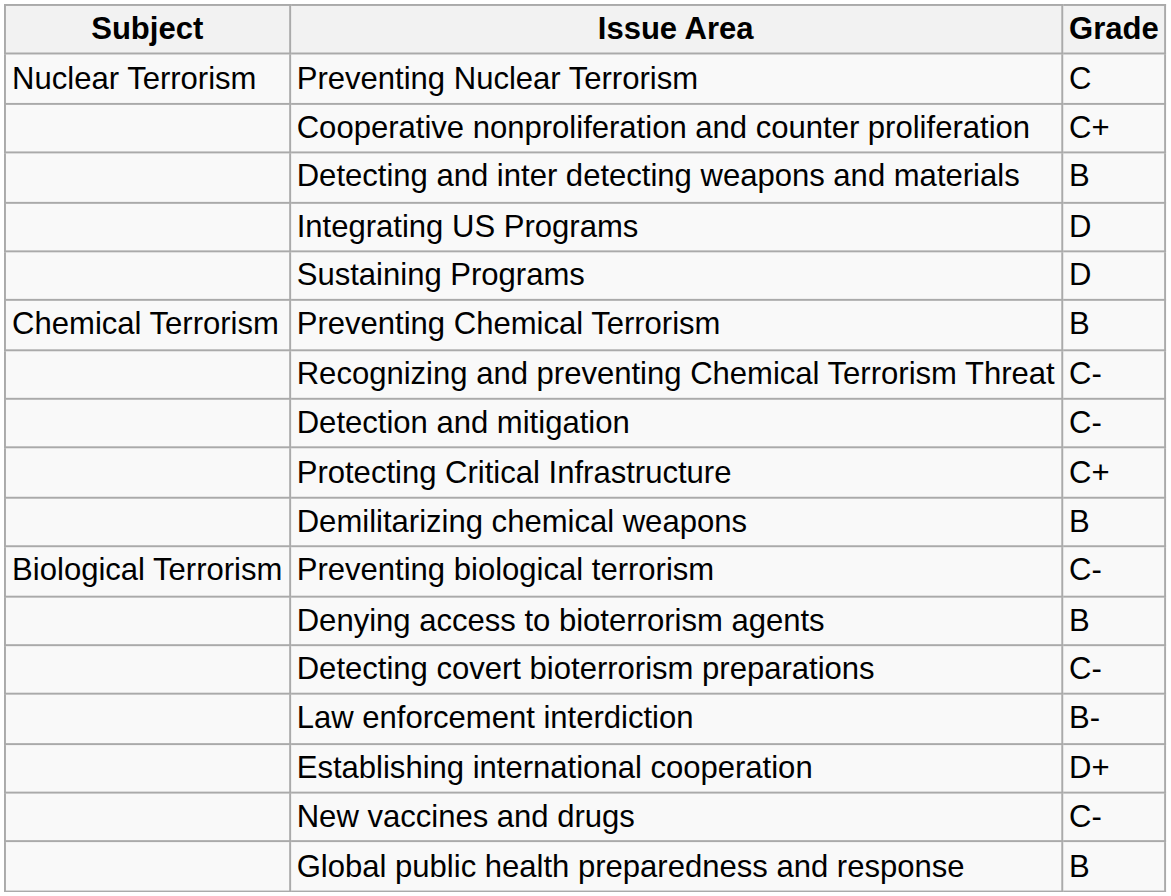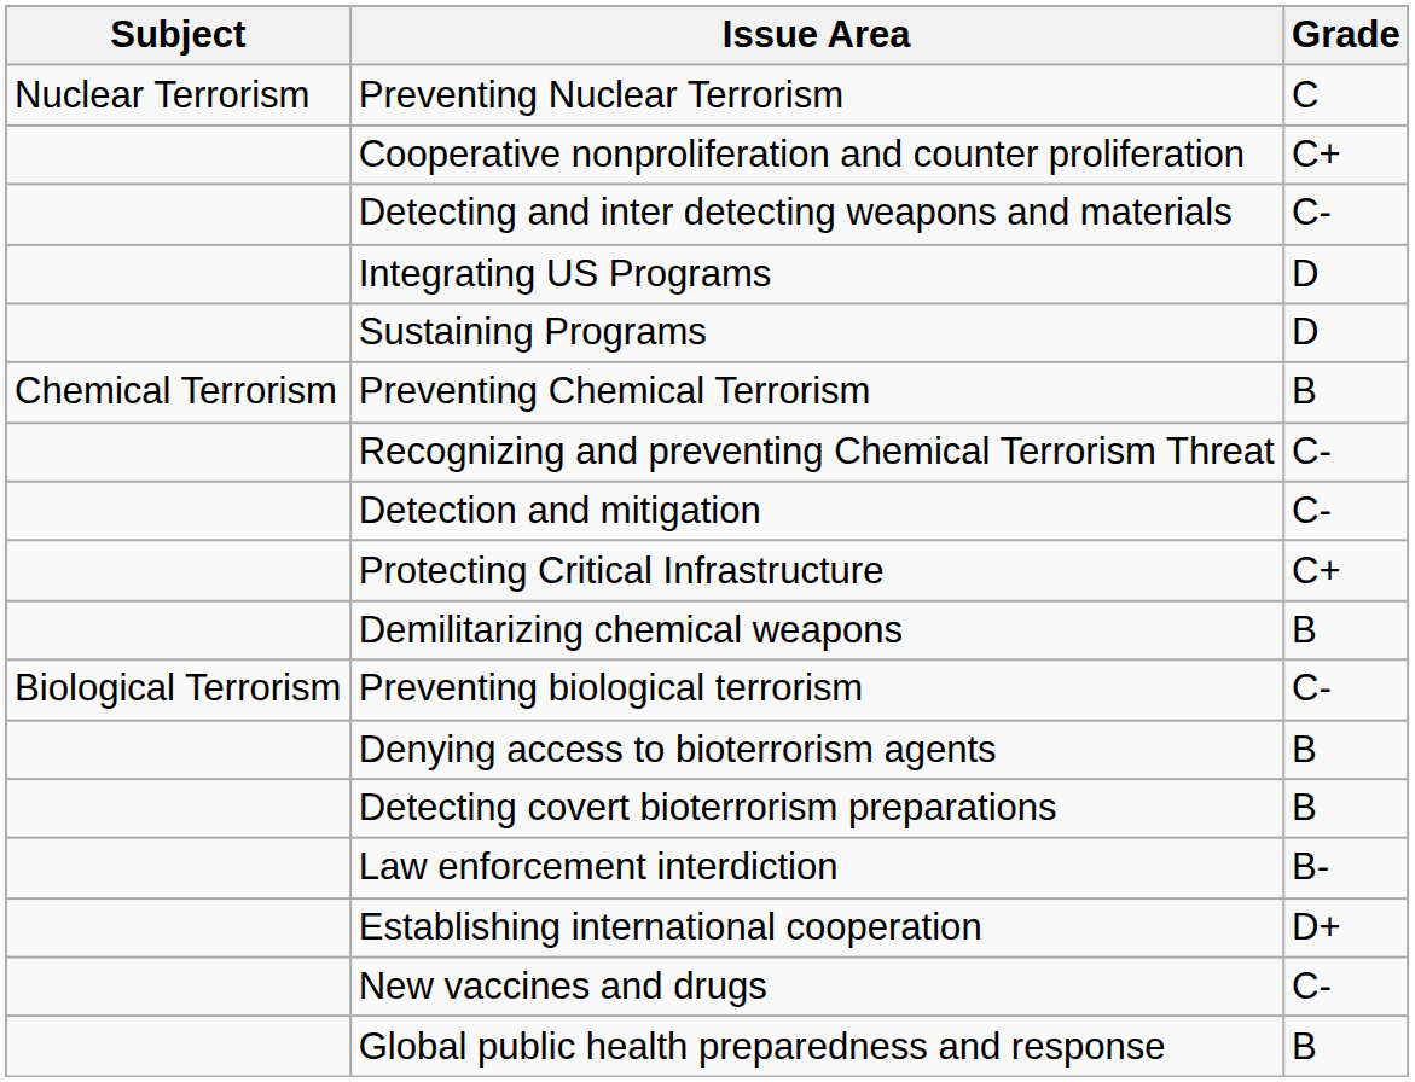 <table class="wikitable">
 <tr>
 <th>Subject</th>
 <th>Issue Area</th>
 <th>Grade</th>
 </tr>
 <tr>
 <td>Nuclear Terrorism</td>
 <td>Preventing Nuclear Terrorism</td>
 <td>C</td>
 </tr>
 <tr>
 <td></td>
 <td>Cooperative nonproliferation and counter proliferation</td>
 <td>C+</td>
 </tr>
 <tr>
 <td></td>
 <td>Detecting and inter detecting weapons and materials</td>
-<td>B</td>
+<td>C-</td>
 </tr>
 <tr>
 <td></td>
 <td>Integrating US Programs</td>
 <td>D</td>
 </tr>
 <tr>
 <td></td>
 <td>Sustaining Programs</td>
 <td>D</td>
 </tr>
 <tr>
 <td>Chemical Terrorism</td>
 <td>Preventing Chemical Terrorism</td>
 <td>B</td>
 </tr>
 <tr>
 <td></td>
 <td>Recognizing and preventing Chemical Terrorism Threat</td>
 <td>C-</td>
 </tr>
 <tr>
 <td></td>
 <td>Detection and mitigation</td>
 <td>C-</td>
 </tr>
 <tr>
 <td></td>
 <td>Protecting Critical Infrastructure</td>
 <td>C+</td>
 </tr>
 <tr>
 <td></td>
 <td>Demilitarizing chemical weapons</td>
 <td>B</td>
 </tr>
 <tr>
 <td>Biological Terrorism</td>
 <td>Preventing biological terrorism</td>
 <td>C-</td>
 </tr>
 <tr>
 <td></td>
 <td>Denying access to bioterrorism agents</td>
 <td>B</td>
 </tr>
 <tr>
 <td></td>
 <td>Detecting covert bioterrorism preparations</td>
-<td>C-</td>
+<td>B</td>
 </tr>
 <tr>
 <td></td>
 <td>Law enforcement interdiction</td>
 <td>B-</td>
 </tr>
 <tr>
 <td></td>
 <td>Establishing international cooperation</td>
 <td>D+</td>
 </tr>
 <tr>
 <td></td>
 <td>New vaccines and drugs</td>
 <td>C-</td>
 </tr>
 <tr>
 <td></td>
 <td>Global public health preparedness and response</td>
 <td>B</td>
 </tr>
 </table>
